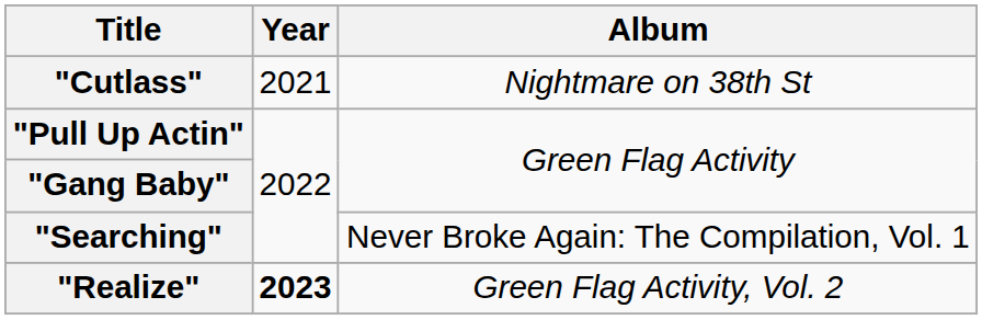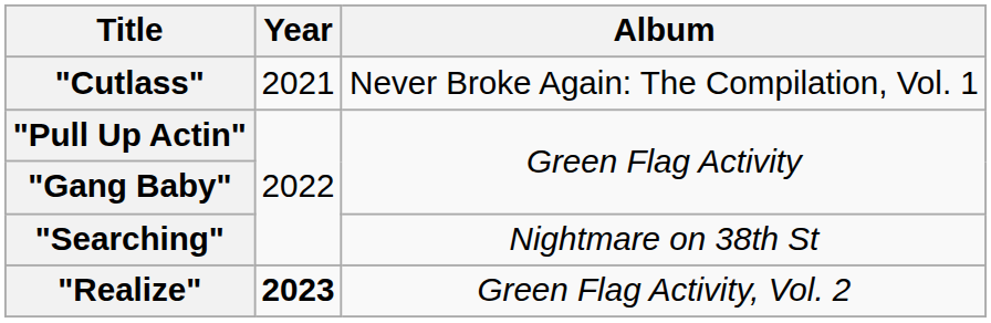 <table class="wikitable plainrowheaders" style="text-align:center;">
 <tr>
 <th>Title</th>
 <th>Year</th>
 <th>Album</th>
 </tr>
 <tr>
 <th scope="row">"Cutlass"<br></th>
 <td>2021</td>
-<td><em>Nightmare on 38th St</em></td>
+<td>Never Broke Again: The Compilation, Vol. 1</td>
 </tr>
 <tr>
 <th scope="row">"Pull Up Actin"<br></th>
 <td rowspan="3">2022</td>
 <td rowspan="2"><em>Green Flag Activity</em></td>
 </tr>
 <tr>
 <th scope="row">"Gang Baby"<br></th>
 </tr>
 <tr>
 <th scope="row">"Searching"<br></th>
-<td>Never Broke Again: The Compilation, Vol. 1</td>
+<td><em>Nightmare on 38th St</em></td>
 </tr>
 <tr>
 <th scope="row">"Realize"<br></th>
 <td><strong>2023</strong></td>
 <td><em>Green Flag Activity, Vol. 2</em></td>
 </tr>
 </table>
